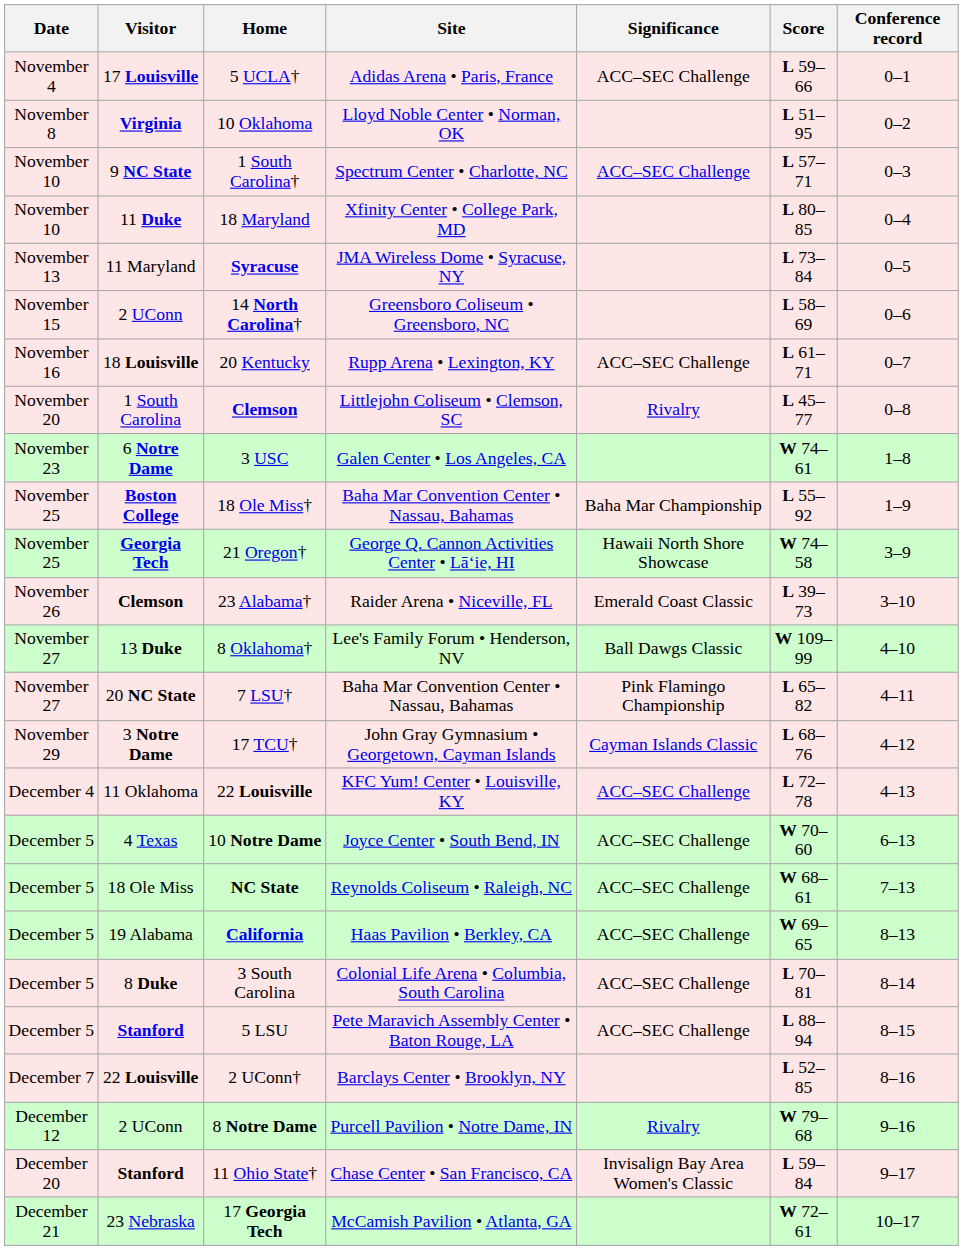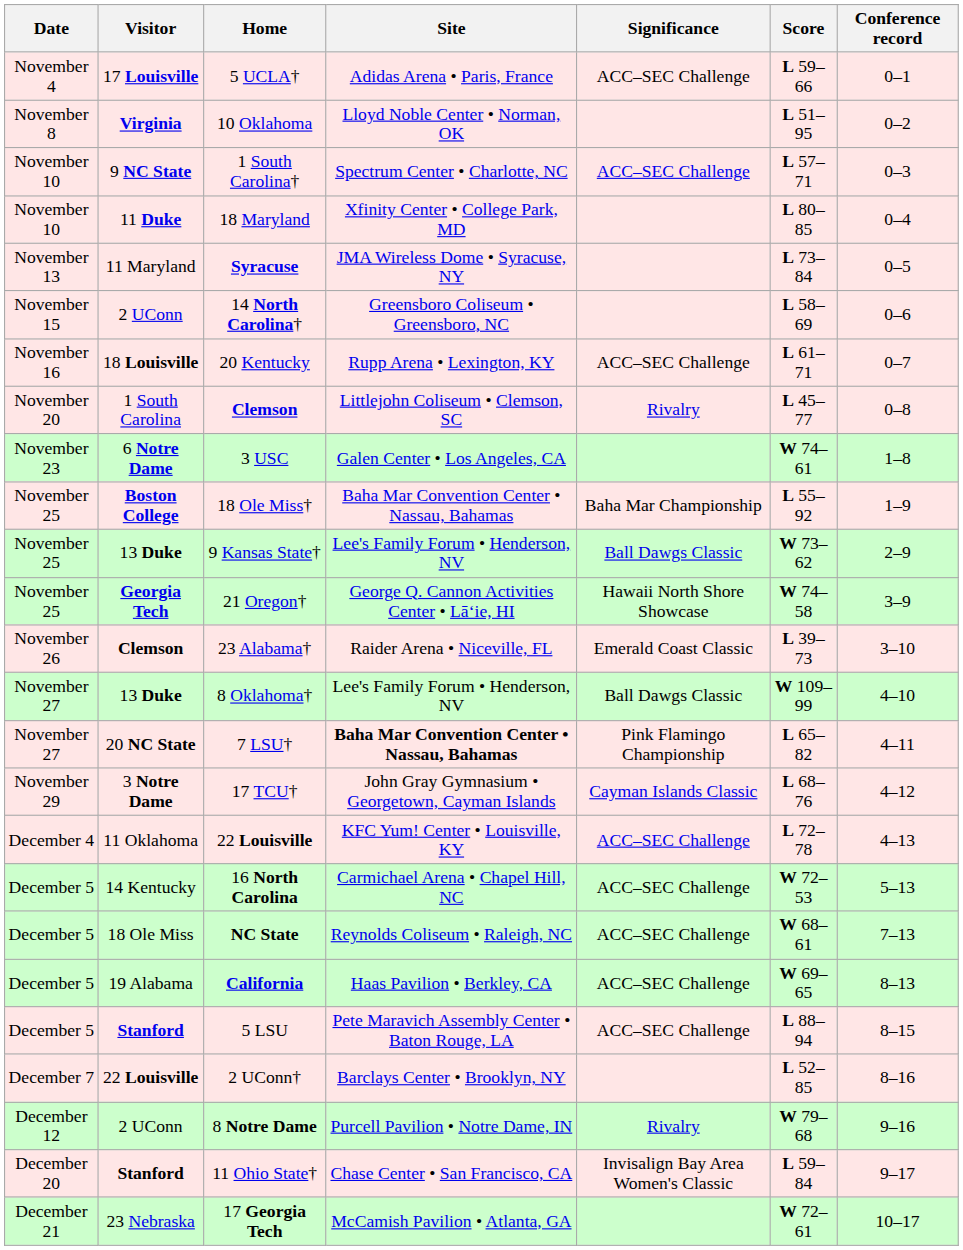 <table class="wikitable" style="text-align:center;">
 <tr>
 <th>Date</th>
 <th>Visitor</th>
 <th>Home</th>
 <th>Site</th>
 <th>Significance</th>
 <th>Score</th>
 <th>Conference record</th>
 </tr>
 <tr style="background: #ffe6e6;">
 <td>November 4</td>
 <td> 17 <strong><a href='#'>Louisville</a></strong></td>
 <td> 5 <a href='#'>UCLA</a>†</td>
 <td><a href='#'>Adidas Arena</a> • <a href='#'>Paris, France</a></td>
 <td>ACC–SEC Challenge</td>
 <td><strong>L</strong> 59–66</td>
 <td>0–1</td>
 </tr>
 <tr style="background: #ffe6e6;">
 <td>November 8</td>
 <td><strong><a href='#'>Virginia</a></strong></td>
 <td> 10 <a href='#'>Oklahoma</a></td>
 <td><a href='#'>Lloyd Noble Center</a> • <a href='#'>Norman, OK</a></td>
 <td></td>
 <td><strong>L</strong> 51–95</td>
 <td>0–2</td>
 </tr>
 <tr style="background: #ffe6e6;">
 <td>November 10</td>
 <td> 9 <strong><a href='#'>NC State</a></strong></td>
 <td> 1 <a href='#'>South Carolina</a>†</td>
 <td><a href='#'>Spectrum Center</a> • <a href='#'>Charlotte, NC</a></td>
 <td><a href='#'>ACC–SEC Challenge</a></td>
 <td><strong>L</strong> 57–71</td>
 <td>0–3</td>
 </tr>
 <tr style="background: #ffe6e6;">
 <td>November 10</td>
 <td> 11 <strong><a href='#'>Duke</a></strong></td>
 <td> 18 <a href='#'>Maryland</a></td>
 <td><a href='#'>Xfinity Center</a> • <a href='#'>College Park, MD</a></td>
 <td></td>
 <td><strong>L</strong> 80–85</td>
 <td>0–4</td>
 </tr>
 <tr style="background: #ffe6e6;">
 <td>November 13</td>
 <td> 11 Maryland</td>
 <td><strong><a href='#'>Syracuse</a></strong></td>
 <td><a href='#'>JMA Wireless Dome</a> • <a href='#'>Syracuse, NY</a></td>
 <td></td>
 <td><strong>L</strong> 73–84</td>
 <td>0–5</td>
 </tr>
 <tr style="background: #ffe6e6;">
 <td>November 15</td>
 <td> 2 <a href='#'>UConn</a></td>
 <td> 14 <strong><a href='#'>North Carolina</a></strong>†</td>
 <td><a href='#'>Greensboro Coliseum</a> • <a href='#'>Greensboro, NC</a></td>
 <td></td>
 <td><strong>L</strong> 58–69</td>
 <td>0–6</td>
 </tr>
 <tr style="background: #ffe6e6;">
 <td>November 16</td>
 <td> 18 <strong>Louisville</strong></td>
 <td> 20 <a href='#'>Kentucky</a></td>
 <td><a href='#'>Rupp Arena</a> • <a href='#'>Lexington, KY</a></td>
 <td>ACC–SEC Challenge</td>
 <td><strong>L</strong> 61–71 </td>
 <td>0–7</td>
 </tr>
 <tr style="background: #ffe6e6;">
 <td>November 20</td>
 <td> 1 <a href='#'>South Carolina</a></td>
 <td><strong><a href='#'>Clemson</a></strong></td>
 <td><a href='#'>Littlejohn Coliseum</a> • <a href='#'>Clemson, SC</a></td>
 <td><a href='#'>Rivalry</a></td>
 <td><strong>L</strong> 45–77</td>
 <td>0–8</td>
 </tr>
 <tr style="background:#ccffcc;">
 <td>November 23</td>
 <td> 6 <strong><a href='#'>Notre Dame</a></strong></td>
 <td> 3 <a href='#'>USC</a></td>
 <td><a href='#'>Galen Center</a> • <a href='#'>Los Angeles, CA</a></td>
 <td></td>
 <td><strong>W</strong> 74–61</td>
 <td>1–8</td>
 </tr>
 <tr style="background: #ffe6e6;">
 <td>November 25</td>
 <td><strong><a href='#'>Boston College</a></strong></td>
 <td> 18 <a href='#'>Ole Miss</a>†</td>
 <td><a href='#'>Baha Mar Convention Center</a> • <a href='#'>Nassau, Bahamas</a></td>
 <td>Baha Mar Championship</td>
 <td><strong>L</strong> 55–92</td>
 <td>1–9</td>
 </tr>
 <tr style="background:#ccffcc;">
 <td>November 25</td>
+<td> 13 <strong>Duke</strong></td>
+<td> 9 <a href='#'>Kansas State</a>†</td>
+<td><a href='#'>Lee's Family Forum</a> • <a href='#'>Henderson, NV</a></td>
+<td><a href='#'>Ball Dawgs Classic</a></td>
+<td><strong>W</strong> 73–62</td>
+<td>2–9</td>
+</tr>
+<tr style="background:#ccffcc;">
+<td>November 25</td>
 <td><strong><a href='#'>Georgia Tech</a></strong></td>
 <td> 21 <a href='#'>Oregon</a>†</td>
 <td><a href='#'>George Q. Cannon Activities Center</a> • <a href='#'>Lāʻie, HI</a></td>
 <td>Hawaii North Shore Showcase</td>
 <td><strong>W</strong> 74–58</td>
 <td>3–9</td>
 </tr>
 <tr style="background: #ffe6e6;">
 <td>November 26</td>
 <td><strong>Clemson</strong></td>
 <td> 23 <a href='#'>Alabama</a>†</td>
 <td>Raider Arena • <a href='#'>Niceville, FL</a></td>
 <td>Emerald Coast Classic</td>
 <td><strong>L</strong> 39–73</td>
 <td>3–10</td>
 </tr>
 <tr style="background:#ccffcc;">
 <td>November 27</td>
 <td> 13 <strong>Duke</strong></td>
 <td> 8 <a href='#'>Oklahoma</a>†</td>
 <td>Lee's Family Forum • Henderson, NV</td>
 <td>Ball Dawgs Classic</td>
 <td><strong>W</strong> 109–99 </td>
 <td>4–10</td>
 </tr>
 <tr style="background: #ffe6e6;">
 <td>November 27</td>
 <td> 20 <strong>NC State</strong></td>
 <td> 7 <a href='#'>LSU</a>†</td>
-<td>Baha Mar Convention Center • Nassau, Bahamas</td>
+<td><strong>Baha Mar Convention Center • Nassau, Bahamas</strong></td>
 <td>Pink Flamingo Championship</td>
 <td><strong>L</strong> 65–82</td>
 <td>4–11</td>
 </tr>
 <tr style="background: #ffe6e6;">
 <td>November 29</td>
 <td> 3 <strong>Notre Dame</strong></td>
 <td> 17 <a href='#'>TCU</a>†</td>
 <td>John Gray Gymnasium • <a href='#'>Georgetown, Cayman Islands</a></td>
 <td><a href='#'>Cayman Islands Classic</a></td>
 <td><strong>L</strong> 68–76</td>
 <td>4–12</td>
 </tr>
 <tr style="background: #ffe6e6;">
 <td>December 4</td>
 <td> 11 Oklahoma</td>
 <td> 22 <strong>Louisville</strong></td>
 <td><a href='#'>KFC Yum! Center</a> • <a href='#'>Louisville, KY</a></td>
 <td><a href='#'>ACC–SEC Challenge</a></td>
 <td><strong>L</strong> 72–78</td>
 <td>4–13</td>
 </tr>
 <tr style="background:#ccffcc;">
 <td>December 5</td>
-<td> 4 <a href='#'>Texas</a></td>
-<td> 10 <strong>Notre Dame</strong></td>
-<td><a href='#'>Joyce Center</a> • <a href='#'>South Bend, IN</a></td>
+<td> 14 Kentucky</td>
+<td> 16 <strong>North Carolina</strong></td>
+<td><a href='#'>Carmichael Arena</a> • <a href='#'>Chapel Hill, NC</a></td>
 <td>ACC–SEC Challenge</td>
-<td><strong>W</strong> 70–60 </td>
-<td>6–13</td>
+<td><strong>W</strong> 72–53</td>
+<td>5–13</td>
 </tr>
 <tr style="background:#ccffcc;">
 <td>December 5</td>
 <td> 18 Ole Miss</td>
 <td><strong>NC State</strong></td>
 <td><a href='#'>Reynolds Coliseum</a> • <a href='#'>Raleigh, NC</a></td>
 <td>ACC–SEC Challenge</td>
 <td><strong>W</strong> 68–61</td>
 <td>7–13</td>
 </tr>
 <tr style="background:#ccffcc;">
 <td>December 5</td>
 <td> 19 Alabama</td>
 <td><strong><a href='#'>California</a></strong></td>
 <td><a href='#'>Haas Pavilion</a> • <a href='#'>Berkley, CA</a></td>
 <td>ACC–SEC Challenge</td>
 <td><strong>W</strong> 69–65</td>
 <td>8–13</td>
-</tr>
-<tr style="background: #ffe6e6;">
-<td>December 5</td>
-<td> 8 <strong>Duke</strong></td>
-<td> 3 South Carolina</td>
-<td><a href='#'>Colonial Life Arena</a> • <a href='#'>Columbia, South Carolina</a></td>
-<td>ACC–SEC Challenge</td>
-<td><strong>L</strong> 70–81</td>
-<td>8–14</td>
 </tr>
 <tr style="background: #ffe6e6;">
 <td>December 5</td>
 <td><strong><a href='#'>Stanford</a></strong></td>
 <td> 5 LSU</td>
 <td><a href='#'>Pete Maravich Assembly Center</a> • <a href='#'>Baton Rouge, LA</a></td>
 <td>ACC–SEC Challenge</td>
 <td><strong>L</strong> 88–94 </td>
 <td>8–15</td>
 </tr>
 <tr style="background: #ffe6e6;">
 <td>December 7</td>
 <td> 22 <strong>Louisville</strong></td>
 <td> 2 UConn†</td>
 <td><a href='#'>Barclays Center</a> • <a href='#'>Brooklyn, NY</a></td>
 <td></td>
 <td><strong>L</strong> 52–85</td>
 <td>8–16</td>
 </tr>
 <tr style="background:#ccffcc;">
 <td>December 12</td>
 <td> 2 UConn</td>
 <td> 8 <strong>Notre Dame</strong></td>
 <td><a href='#'>Purcell Pavilion</a> • <a href='#'>Notre Dame, IN</a></td>
 <td><a href='#'>Rivalry</a></td>
 <td><strong>W</strong> 79–68</td>
 <td>9–16</td>
 </tr>
 <tr style="background: #ffe6e6;">
 <td>December 20</td>
 <td><strong>Stanford</strong></td>
 <td> 11 <a href='#'>Ohio State</a>†</td>
 <td><a href='#'>Chase Center</a> • <a href='#'>San Francisco, CA</a></td>
 <td>Invisalign Bay Area Women's Classic</td>
 <td><strong>L</strong> 59–84</td>
 <td>9–17</td>
 </tr>
 <tr style="background:#ccffcc;">
 <td>December 21</td>
 <td> 23 <a href='#'>Nebraska</a></td>
 <td> 17 <strong>Georgia Tech</strong></td>
 <td><a href='#'>McCamish Pavilion</a> • <a href='#'>Atlanta, GA</a></td>
 <td></td>
 <td><strong>W</strong> 72–61</td>
 <td>10–17</td>
 </tr>
 </table>
